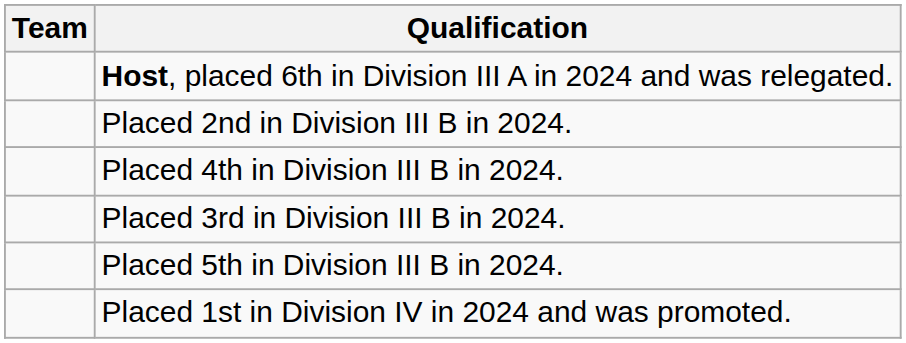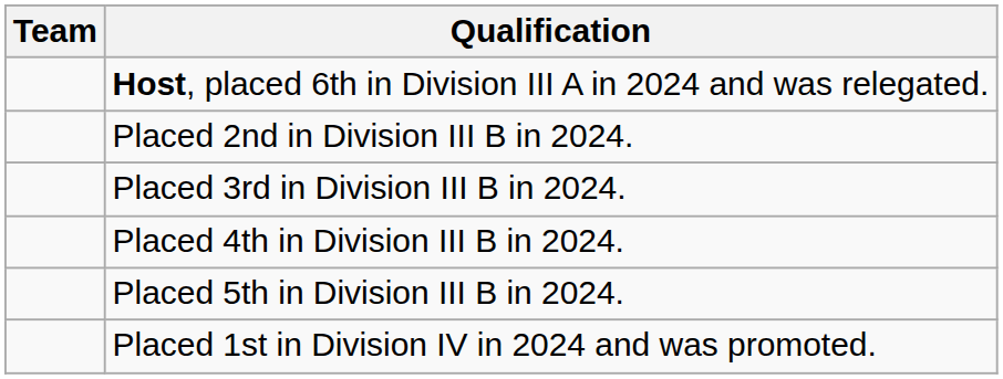 <table class="wikitable">
 <tr>
 <th>Team</th>
 <th>Qualification</th>
 </tr>
 <tr>
 <td></td>
 <td><strong>Host</strong>, placed 6th in Division III A in 2024 and was relegated.</td>
 </tr>
 <tr>
 <td></td>
 <td>Placed 2nd in Division III B in 2024.</td>
 </tr>
 <tr>
 <td></td>
-<td>Placed 4th in Division III B in 2024.</td>
+<td>Placed 3rd in Division III B in 2024.</td>
 </tr>
 <tr>
 <td></td>
-<td>Placed 3rd in Division III B in 2024.</td>
+<td>Placed 4th in Division III B in 2024.</td>
 </tr>
 <tr>
 <td></td>
 <td>Placed 5th in Division III B in 2024.</td>
 </tr>
 <tr>
 <td></td>
 <td>Placed 1st in Division IV in 2024 and was promoted.</td>
 </tr>
 </table>
